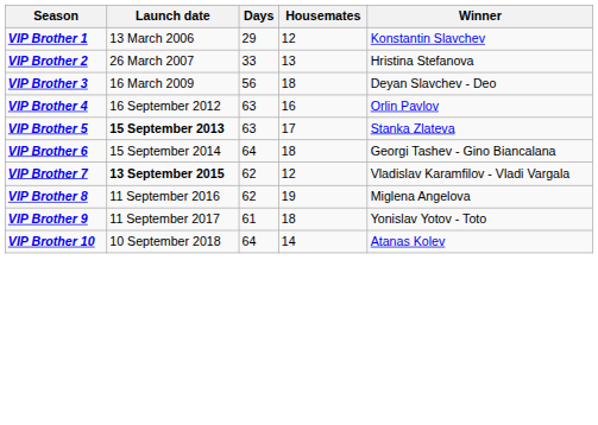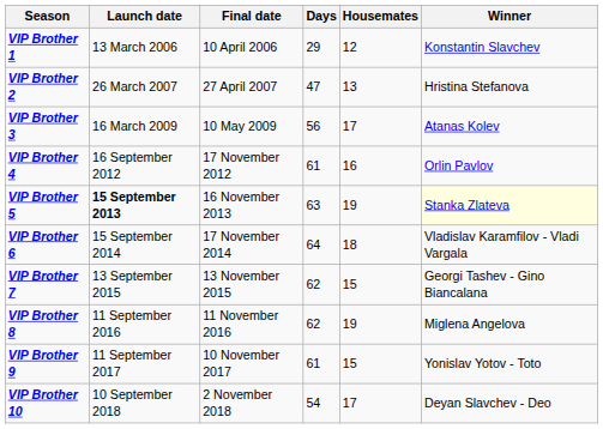 <table class="wikitable" style="text-align:left; width: 80%; font-size:95%; line-height:20px;">
 <tr>
 <th>Season</th>
 <th>Launch date</th>
+<th>Final date</th>
 <th>Days</th>
 <th>Housemates</th>
 <th>Winner</th>
 </tr>
 <tr>
 <td><strong><em><a href='#'>VIP Brother 1</a></em></strong></td>
 <td>13 March 2006</td>
+<td>10 April 2006</td>
 <td>29</td>
 <td>12</td>
 <td><a href='#'>Konstantin Slavchev</a></td>
 </tr>
 <tr>
 <td><strong><em><a href='#'>VIP Brother 2</a></em></strong></td>
 <td>26 March 2007</td>
-<td>33</td>
+<td>27 April 2007</td>
+<td>47</td>
 <td>13</td>
 <td>Hristina Stefanova</td>
 </tr>
 <tr>
 <td><strong><em><a href='#'>VIP Brother 3</a></em></strong></td>
 <td>16 March 2009</td>
+<td>10 May 2009</td>
 <td>56</td>
-<td>18</td>
-<td>Deyan Slavchev - Deo</td>
+<td>17</td>
+<td><a href='#'>Atanas Kolev</a></td>
 </tr>
 <tr>
 <td><strong><em><a href='#'>VIP Brother 4</a></em></strong></td>
 <td>16 September 2012</td>
-<td>63</td>
+<td>17 November 2012</td>
+<td>61</td>
 <td>16</td>
 <td><a href='#'>Orlin Pavlov</a></td>
 </tr>
 <tr>
 <td><strong><em><a href='#'>VIP Brother 5</a></em></strong></td>
 <td><strong>15 September 2013</strong></td>
+<td>16 November 2013</td>
 <td>63</td>
-<td>17</td>
-<td><a href='#'>Stanka Zlateva</a></td>
+<td>19</td>
+<td style="background: lightyellow;"><a href='#'>Stanka Zlateva</a></td>
 </tr>
 <tr>
 <td><strong><em><a href='#'>VIP Brother 6</a></em></strong></td>
 <td>15 September 2014</td>
+<td>17 November 2014</td>
 <td>64</td>
 <td>18</td>
-<td>Georgi Tashev - Gino Biancalana</td>
+<td>Vladislav Karamfilov - Vladi Vargala</td>
 </tr>
 <tr>
 <td><strong><em><a href='#'>VIP Brother 7</a></em></strong></td>
-<td><strong>13 September 2015</strong></td>
+<td>13 September 2015</td>
+<td>13 November 2015</td>
 <td>62</td>
-<td>12</td>
-<td>Vladislav Karamfilov - Vladi Vargala</td>
+<td>15</td>
+<td>Georgi Tashev - Gino Biancalana</td>
 </tr>
 <tr>
 <td><strong><em><a href='#'>VIP Brother 8</a></em></strong></td>
 <td>11 September 2016</td>
+<td>11 November 2016</td>
 <td>62</td>
 <td>19</td>
 <td>Miglena Angelova</td>
 </tr>
 <tr>
 <td><strong><em><a href='#'>VIP Brother 9</a></em></strong></td>
 <td>11 September 2017</td>
+<td>10 November 2017</td>
 <td>61</td>
-<td>18</td>
+<td>15</td>
 <td>Yonislav Yotov - Toto</td>
 </tr>
 <tr>
 <td><strong><em><a href='#'>VIP Brother 10</a></em></strong></td>
 <td>10 September 2018</td>
-<td>64</td>
-<td>14</td>
-<td><a href='#'>Atanas Kolev</a></td>
+<td>2 November 2018</td>
+<td>54</td>
+<td>17</td>
+<td>Deyan Slavchev - Deo</td>
 </tr>
 </table>
